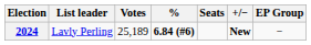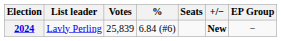 <table class="wikitable" style="text-align: center;">
 <tr>
 <th>Election</th>
 <th>List leader</th>
 <th>Votes</th>
 <th>%</th>
 <th>Seats</th>
 <th>+/−</th>
 <th>EP Group</th>
 </tr>
 <tr>
 <th><a href='#'>2024</a></th>
 <td><a href='#'>Lavly Perling</a></td>
-<td>25,189</td>
-<td><strong>6.84 (#6)</strong></td>
+<td>25,839</td>
+<td>6.84 (#6)</td>
 <td></td>
 <td><strong>New</strong></td>
 <td>−</td>
 </tr>
 </table>
